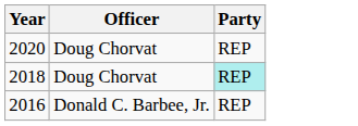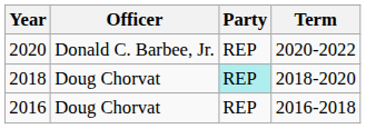 <table class="wikitable">
 <tr>
 <th>Year</th>
 <th>Officer</th>
 <th>Party</th>
+<th>Term</th>
 </tr>
 <tr>
 <td>2020</td>
-<td>Doug Chorvat</td>
+<td>Donald C. Barbee, Jr.</td>
 <td>REP</td>
+<td>2020-2022</td>
 </tr>
 <tr>
 <td>2018</td>
 <td>Doug Chorvat</td>
 <td style="background: paleturquoise;">REP</td>
+<td>2018-2020</td>
 </tr>
 <tr>
 <td>2016</td>
-<td>Donald C. Barbee, Jr.</td>
+<td>Doug Chorvat</td>
 <td>REP</td>
+<td>2016-2018</td>
 </tr>
 </table>
